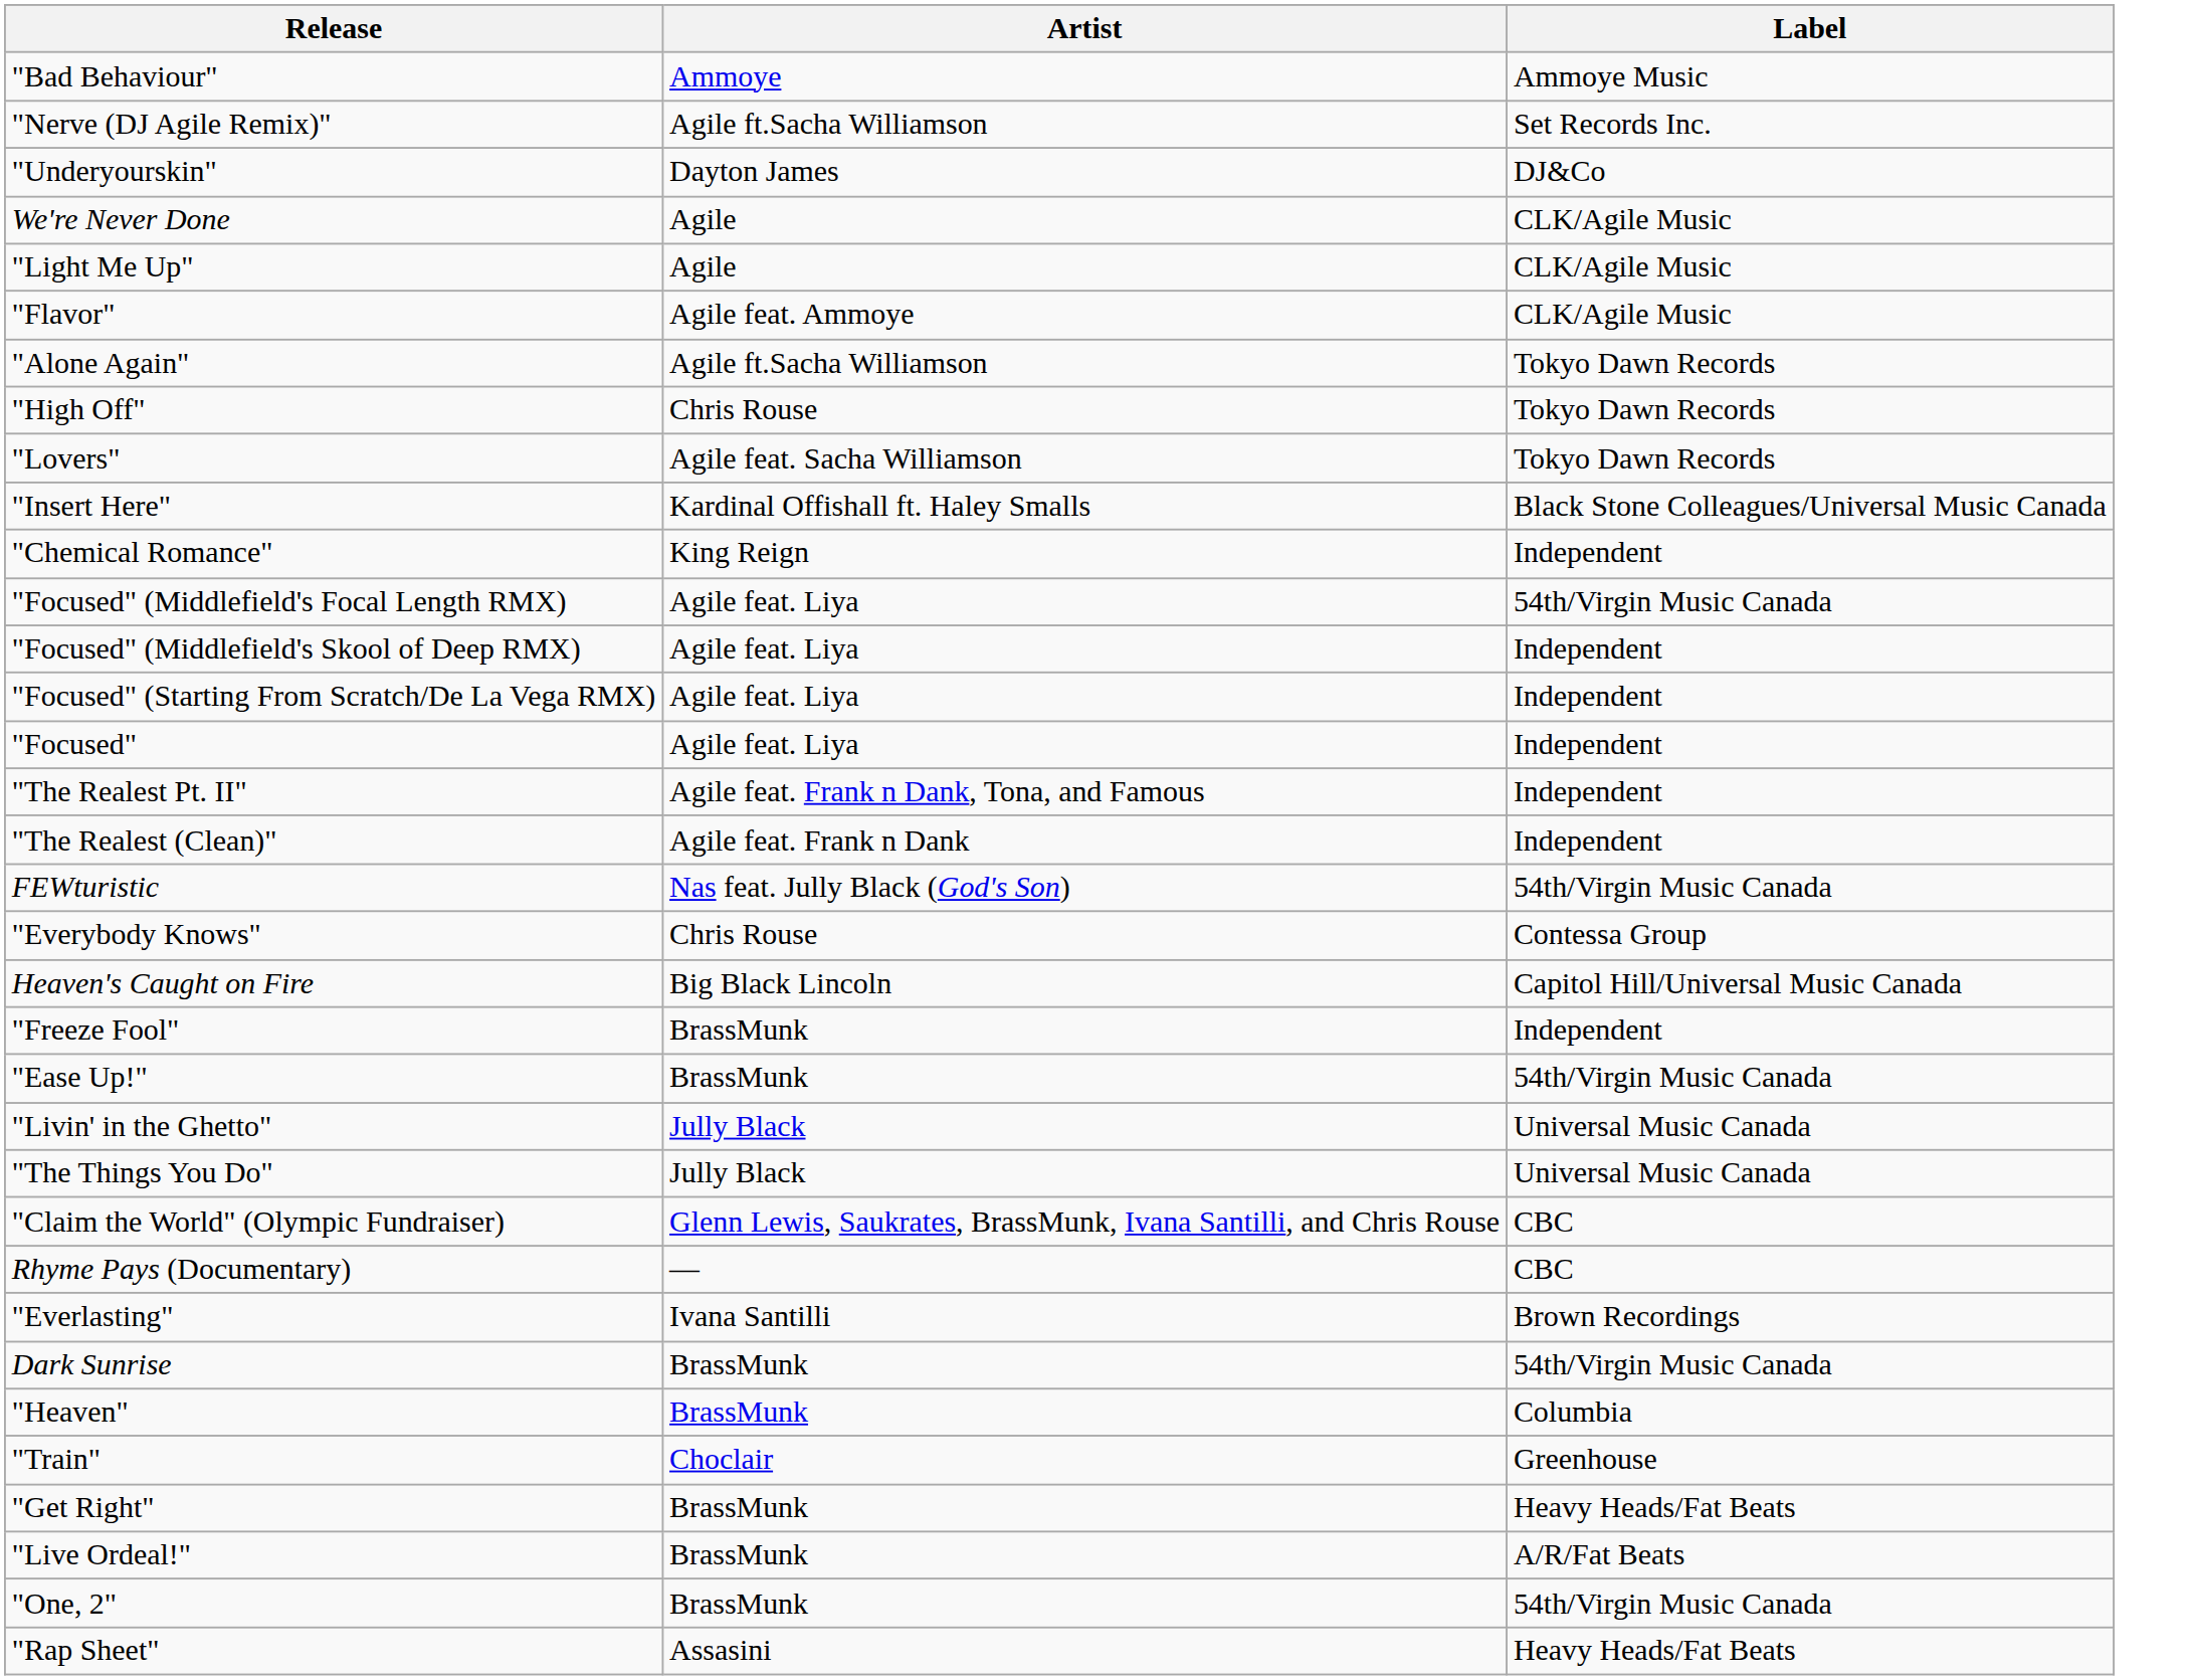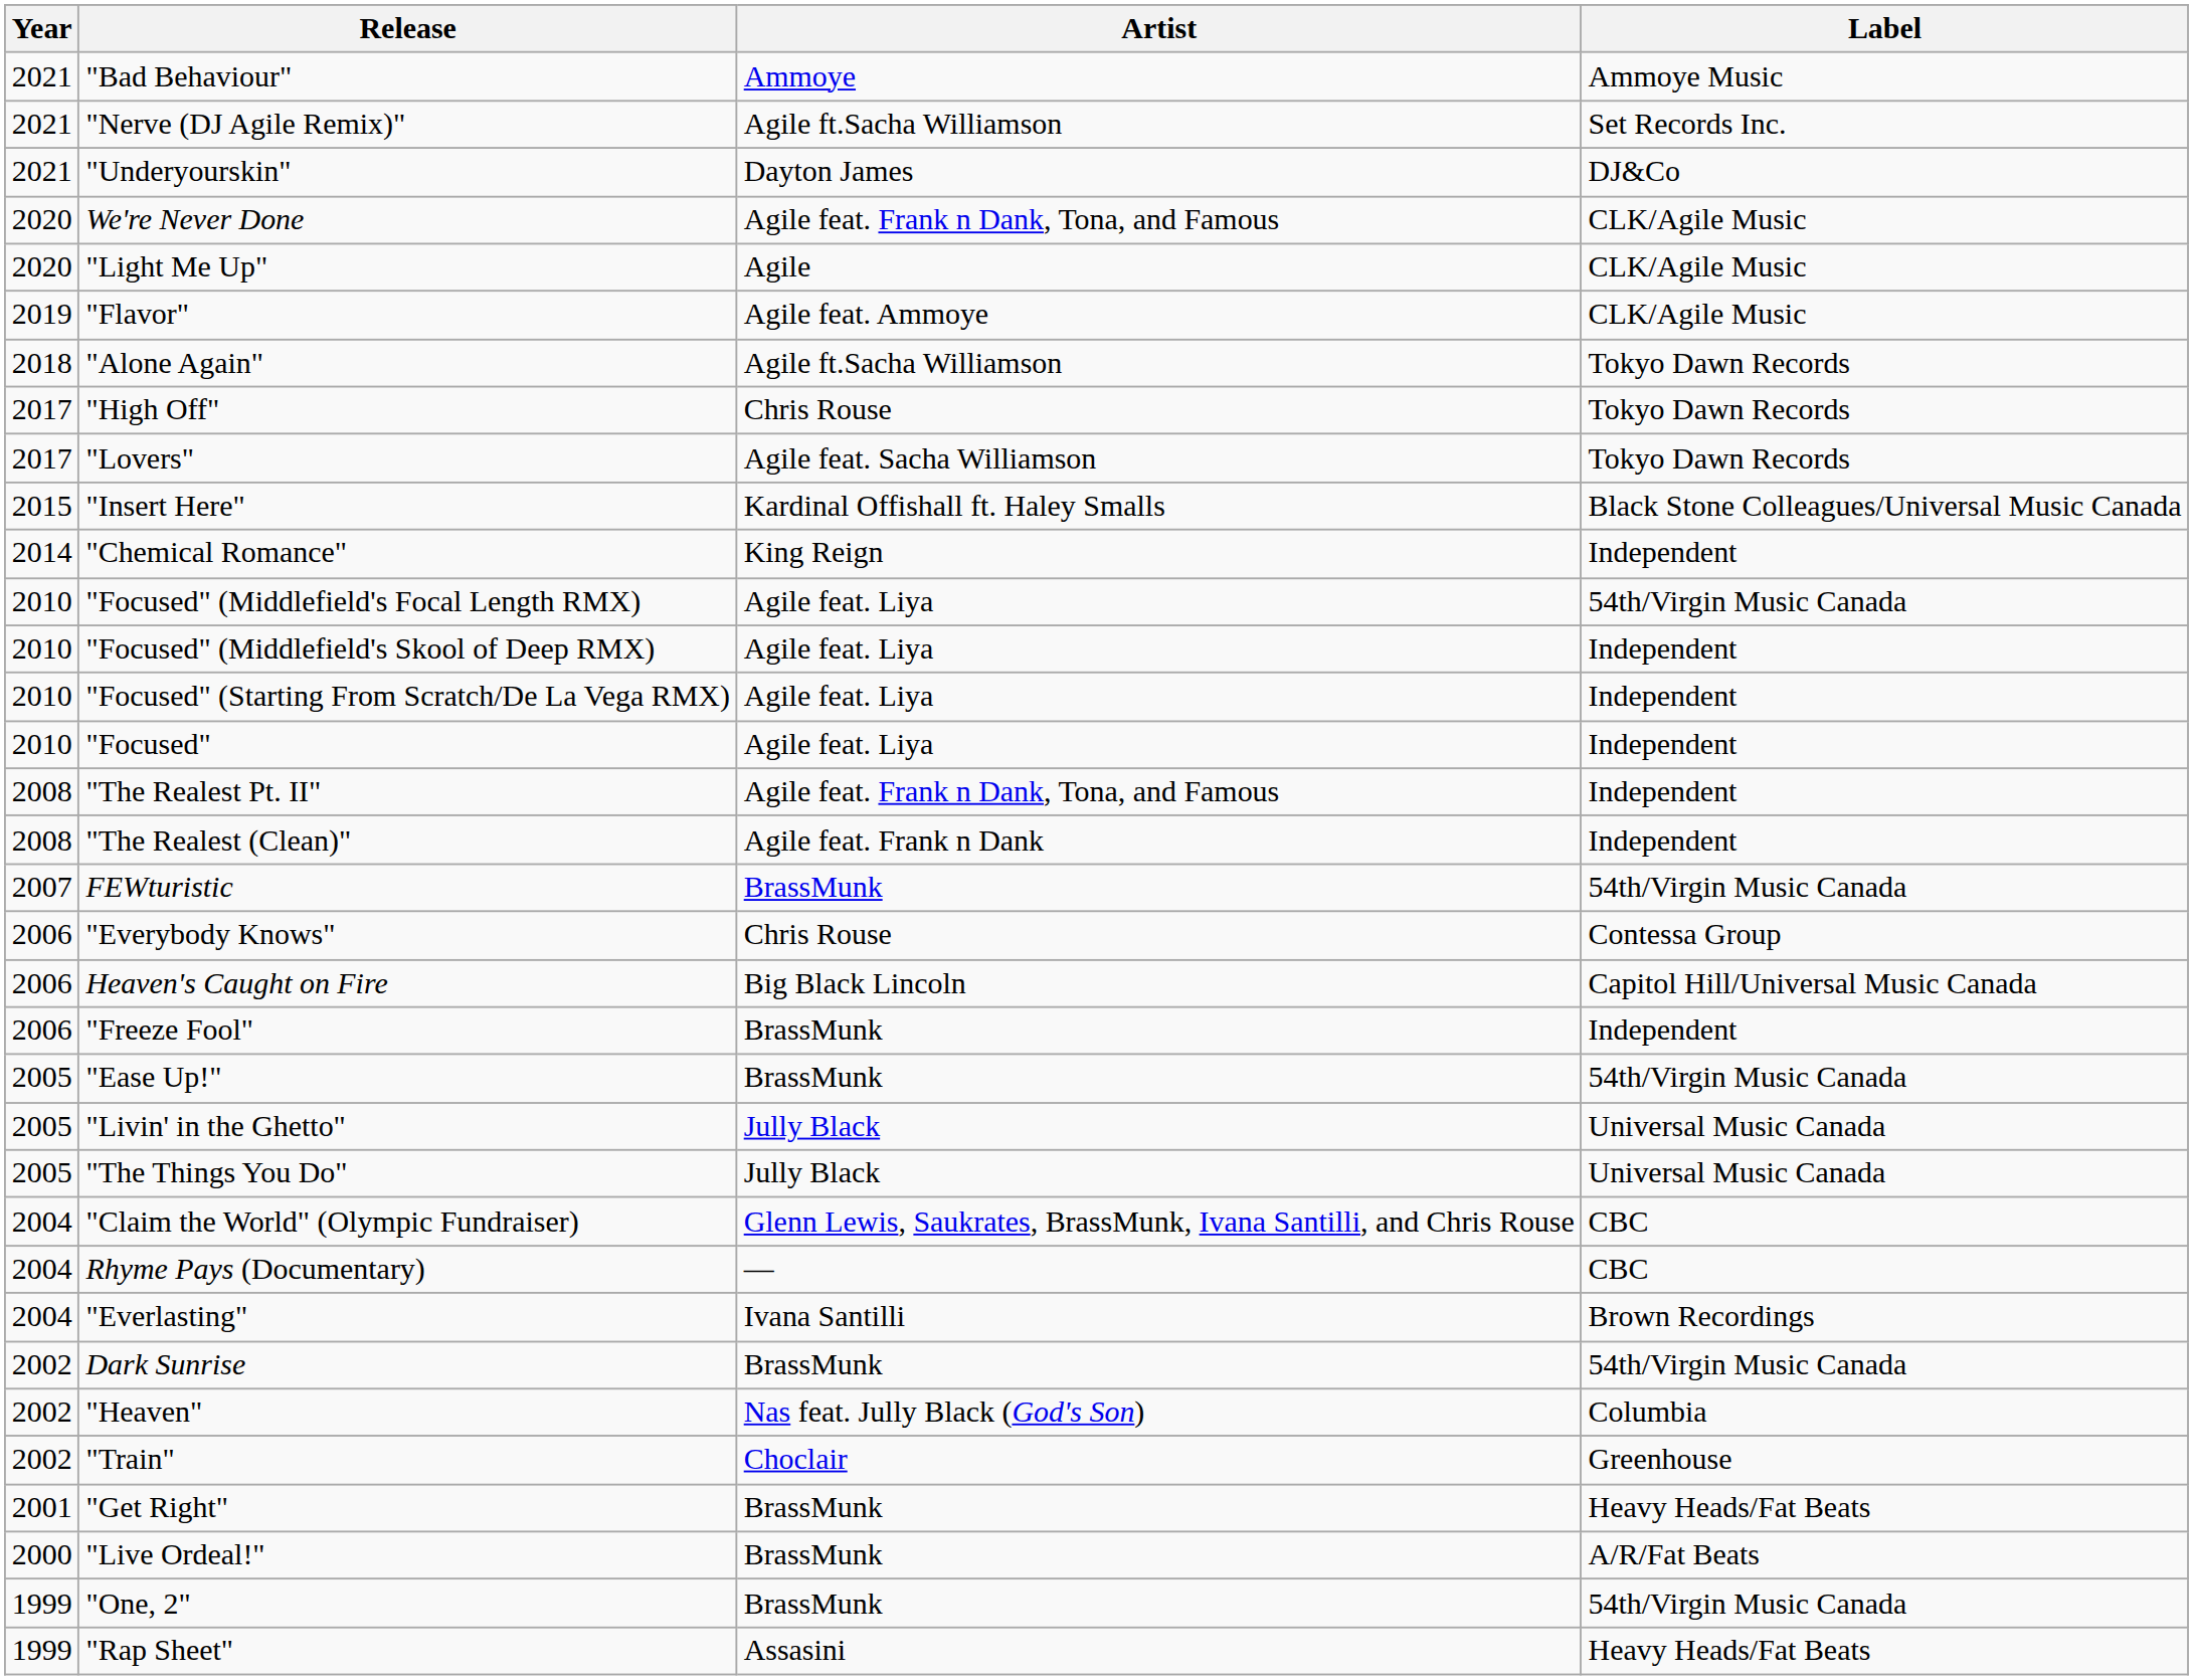 <table class="wikitable">
 <tr>
+<th>Year</th>
 <th>Release</th>
 <th>Artist</th>
 <th>Label</th>
 </tr>
 <tr>
+<td>2021</td>
 <td>"Bad Behaviour"</td>
 <td><a href='#'>Ammoye</a></td>
 <td>Ammoye Music</td>
 </tr>
 <tr>
+<td>2021</td>
 <td>"Nerve (DJ Agile Remix)"</td>
 <td>Agile ft.Sacha Williamson</td>
 <td>Set Records Inc.</td>
 </tr>
 <tr>
+<td>2021</td>
 <td>"Underyourskin"</td>
 <td>Dayton James</td>
 <td>DJ&Co</td>
 </tr>
 <tr>
+<td>2020</td>
 <td><em>We're Never Done</em></td>
-<td>Agile</td>
+<td>Agile feat. <a href='#'>Frank n Dank</a>, Tona, and Famous</td>
 <td>CLK/Agile Music</td>
 </tr>
 <tr>
+<td>2020</td>
 <td>"Light Me Up"</td>
 <td>Agile</td>
 <td>CLK/Agile Music</td>
 </tr>
 <tr>
+<td>2019</td>
 <td>"Flavor"</td>
 <td>Agile feat. Ammoye</td>
 <td>CLK/Agile Music</td>
 </tr>
 <tr>
+<td>2018</td>
 <td>"Alone Again"</td>
 <td>Agile ft.Sacha Williamson</td>
 <td>Tokyo Dawn Records</td>
 </tr>
 <tr>
+<td>2017</td>
 <td>"High Off"</td>
 <td>Chris Rouse</td>
 <td>Tokyo Dawn Records</td>
 </tr>
 <tr>
+<td>2017</td>
 <td>"Lovers"</td>
 <td>Agile feat. Sacha Williamson</td>
 <td>Tokyo Dawn Records</td>
 </tr>
 <tr>
+<td>2015</td>
 <td>"Insert Here"</td>
 <td>Kardinal Offishall ft. Haley Smalls</td>
 <td>Black Stone Colleagues/Universal Music Canada</td>
 </tr>
 <tr>
+<td>2014</td>
 <td>"Chemical Romance"</td>
 <td>King Reign</td>
 <td>Independent</td>
 </tr>
 <tr>
+<td>2010</td>
 <td>"Focused" (Middlefield's Focal Length RMX)</td>
 <td>Agile feat. Liya</td>
 <td>54th/Virgin Music Canada</td>
 </tr>
 <tr>
+<td>2010</td>
 <td>"Focused" (Middlefield's Skool of Deep RMX)</td>
 <td>Agile feat. Liya</td>
 <td>Independent</td>
 </tr>
 <tr>
+<td>2010</td>
 <td>"Focused" (Starting From Scratch/De La Vega RMX)</td>
 <td>Agile feat. Liya</td>
 <td>Independent</td>
 </tr>
 <tr>
+<td>2010</td>
 <td>"Focused"</td>
 <td>Agile feat. Liya</td>
 <td>Independent</td>
 </tr>
 <tr>
+<td>2008</td>
 <td>"The Realest Pt. II"</td>
 <td>Agile feat. <a href='#'>Frank n Dank</a>, Tona, and Famous</td>
 <td>Independent</td>
 </tr>
 <tr>
+<td>2008</td>
 <td>"The Realest (Clean)"</td>
 <td>Agile feat. Frank n Dank</td>
 <td>Independent</td>
 </tr>
 <tr>
+<td>2007</td>
 <td><em>FEWturistic</em></td>
-<td><a href='#'>Nas</a> feat. Jully Black (<em><a href='#'>God's Son</a></em>)</td>
+<td><a href='#'>BrassMunk</a></td>
 <td>54th/Virgin Music Canada</td>
 </tr>
 <tr>
+<td>2006</td>
 <td>"Everybody Knows"</td>
 <td>Chris Rouse</td>
 <td>Contessa Group</td>
 </tr>
 <tr>
+<td>2006</td>
 <td><em>Heaven's Caught on Fire</em></td>
 <td>Big Black Lincoln</td>
 <td>Capitol Hill/Universal Music Canada</td>
 </tr>
 <tr>
+<td>2006</td>
 <td>"Freeze Fool"</td>
 <td>BrassMunk</td>
 <td>Independent</td>
 </tr>
 <tr>
+<td>2005</td>
 <td>"Ease Up!"</td>
 <td>BrassMunk</td>
 <td>54th/Virgin Music Canada</td>
 </tr>
 <tr>
+<td>2005</td>
 <td>"Livin' in the Ghetto"</td>
 <td><a href='#'>Jully Black</a></td>
 <td>Universal Music Canada</td>
 </tr>
 <tr>
+<td>2005</td>
 <td>"The Things You Do"</td>
 <td>Jully Black</td>
 <td>Universal Music Canada</td>
 </tr>
 <tr>
+<td>2004</td>
 <td>"Claim the World" (Olympic Fundraiser)</td>
 <td><a href='#'>Glenn Lewis</a>, <a href='#'>Saukrates</a>, BrassMunk, <a href='#'>Ivana Santilli</a>, and Chris Rouse</td>
 <td>CBC</td>
 </tr>
 <tr>
+<td>2004</td>
 <td><em>Rhyme Pays</em> (Documentary)</td>
 <td>—</td>
 <td>CBC</td>
 </tr>
 <tr>
+<td>2004</td>
 <td>"Everlasting"</td>
 <td>Ivana Santilli</td>
 <td>Brown Recordings</td>
 </tr>
 <tr>
+<td>2002</td>
 <td><em>Dark Sunrise</em></td>
 <td>BrassMunk</td>
 <td>54th/Virgin Music Canada</td>
 </tr>
 <tr>
+<td>2002</td>
 <td>"Heaven"</td>
-<td><a href='#'>BrassMunk</a></td>
+<td><a href='#'>Nas</a> feat. Jully Black (<em><a href='#'>God's Son</a></em>)</td>
 <td>Columbia</td>
 </tr>
 <tr>
+<td>2002</td>
 <td>"Train"</td>
 <td><a href='#'>Choclair</a></td>
 <td>Greenhouse</td>
 </tr>
 <tr>
+<td>2001</td>
 <td>"Get Right"</td>
 <td>BrassMunk</td>
 <td>Heavy Heads/Fat Beats</td>
 </tr>
 <tr>
+<td>2000</td>
 <td>"Live Ordeal!"</td>
 <td>BrassMunk</td>
 <td>A/R/Fat Beats</td>
 </tr>
 <tr>
+<td>1999</td>
 <td>"One, 2"</td>
 <td>BrassMunk</td>
 <td>54th/Virgin Music Canada</td>
 </tr>
 <tr>
+<td>1999</td>
 <td>"Rap Sheet"</td>
 <td>Assasini</td>
 <td>Heavy Heads/Fat Beats</td>
 </tr>
 </table>
